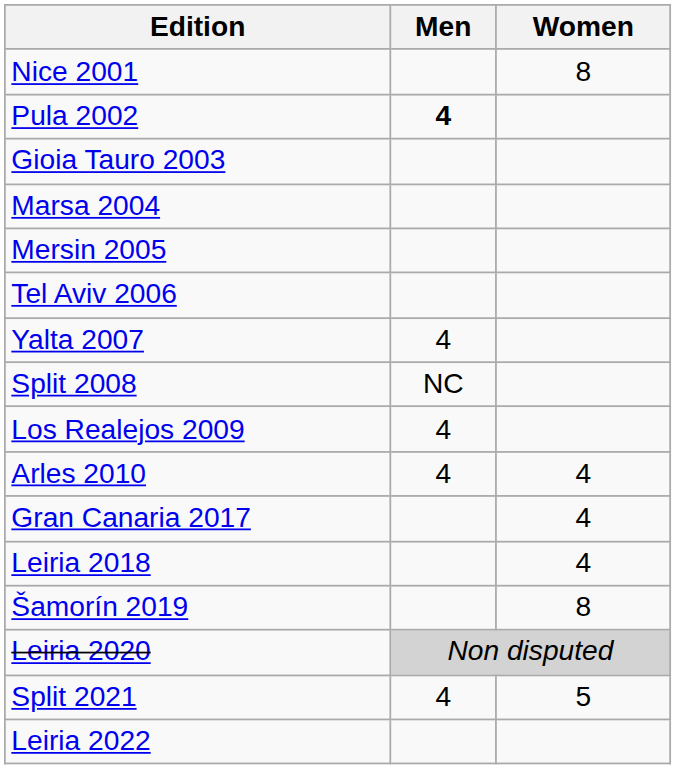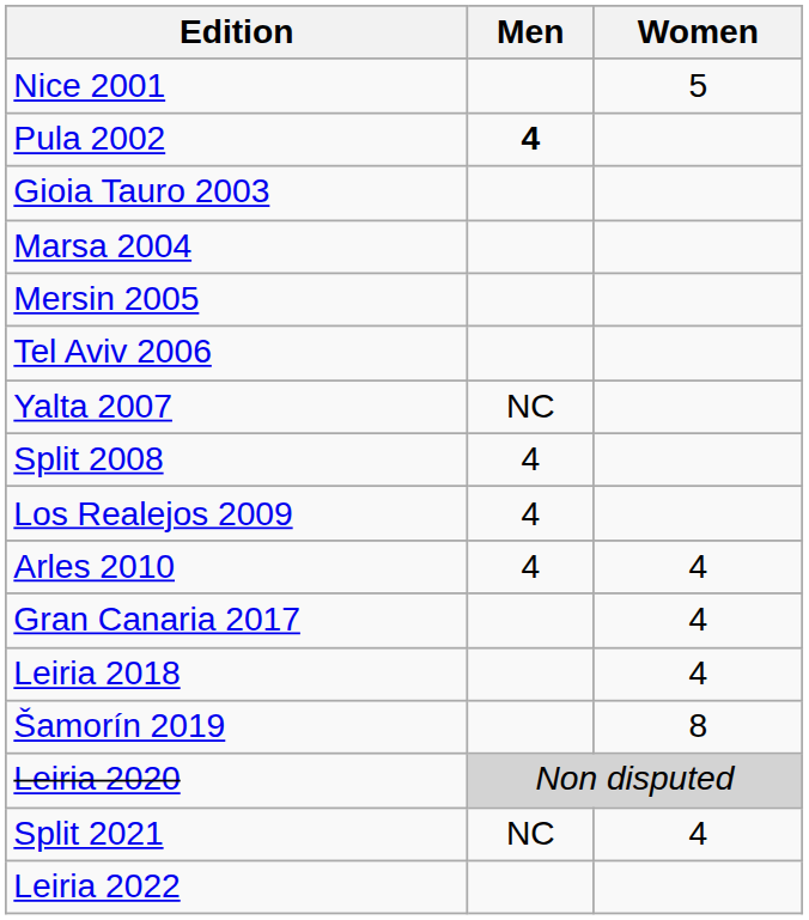 <table class="wikitable" width=30% style="font-size:100%; text-align:center;">
 <tr>
 <th>Edition</th>
 <th>Men</th>
 <th>Women</th>
 </tr>
 <tr>
 <td align=left> <a href='#'>Nice 2001</a></td>
 <td></td>
-<td>8</td>
+<td>5</td>
 </tr>
 <tr>
 <td align=left> <a href='#'>Pula 2002</a></td>
 <td><strong>4</strong></td>
 <td></td>
 </tr>
 <tr>
 <td align=left> <a href='#'>Gioia Tauro 2003</a></td>
 <td></td>
 <td></td>
 </tr>
 <tr>
 <td align=left> <a href='#'>Marsa 2004</a></td>
 <td></td>
 <td></td>
 </tr>
 <tr>
 <td align=left> <a href='#'>Mersin 2005</a></td>
 <td></td>
 <td></td>
 </tr>
 <tr>
 <td align=left> <a href='#'>Tel Aviv 2006</a></td>
 <td></td>
 <td></td>
 </tr>
 <tr>
 <td align=left> <a href='#'>Yalta 2007</a></td>
-<td>4</td>
+<td>NC</td>
 <td></td>
 </tr>
 <tr>
 <td align=left> <a href='#'>Split 2008</a></td>
-<td>NC</td>
+<td>4</td>
 <td></td>
 </tr>
 <tr>
 <td align=left> <a href='#'>Los Realejos 2009</a></td>
 <td>4</td>
 <td></td>
 </tr>
 <tr>
 <td align=left> <a href='#'>Arles 2010</a></td>
 <td>4</td>
 <td>4</td>
 </tr>
 <tr>
 <td align=left> <a href='#'>Gran Canaria 2017</a></td>
 <td></td>
 <td>4</td>
 </tr>
 <tr>
 <td align=left> <a href='#'>Leiria 2018</a></td>
 <td></td>
 <td>4</td>
 </tr>
 <tr>
 <td align=left> <a href='#'>Šamorín 2019</a></td>
 <td></td>
 <td>8</td>
 </tr>
 <tr>
 <td align=left><del> <a href='#'>Leiria 2020</a></del></td>
 <td align=center colspan=2 bgcolor=lightgrey><em>Non disputed</em></td>
 </tr>
 <tr>
 <td align=left> <a href='#'>Split 2021</a></td>
+<td>NC</td>
 <td>4</td>
-<td>5</td>
 </tr>
 <tr>
 <td align=left> <a href='#'>Leiria 2022</a></td>
 <td></td>
 <td></td>
 </tr>
 </table>
